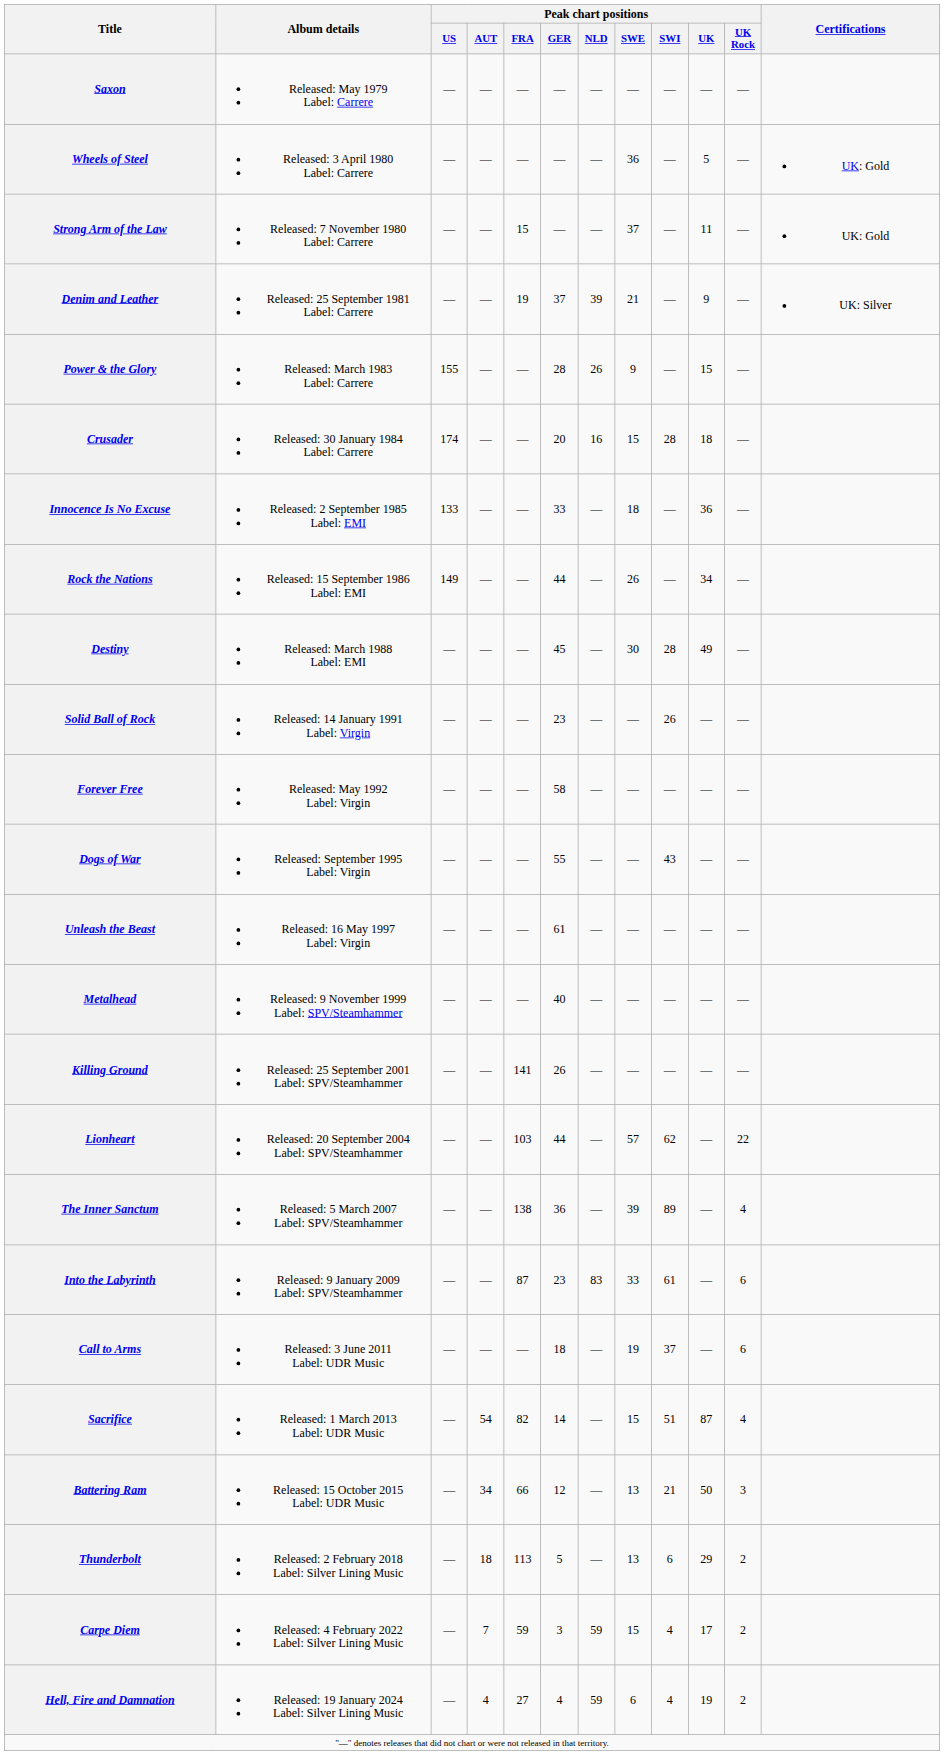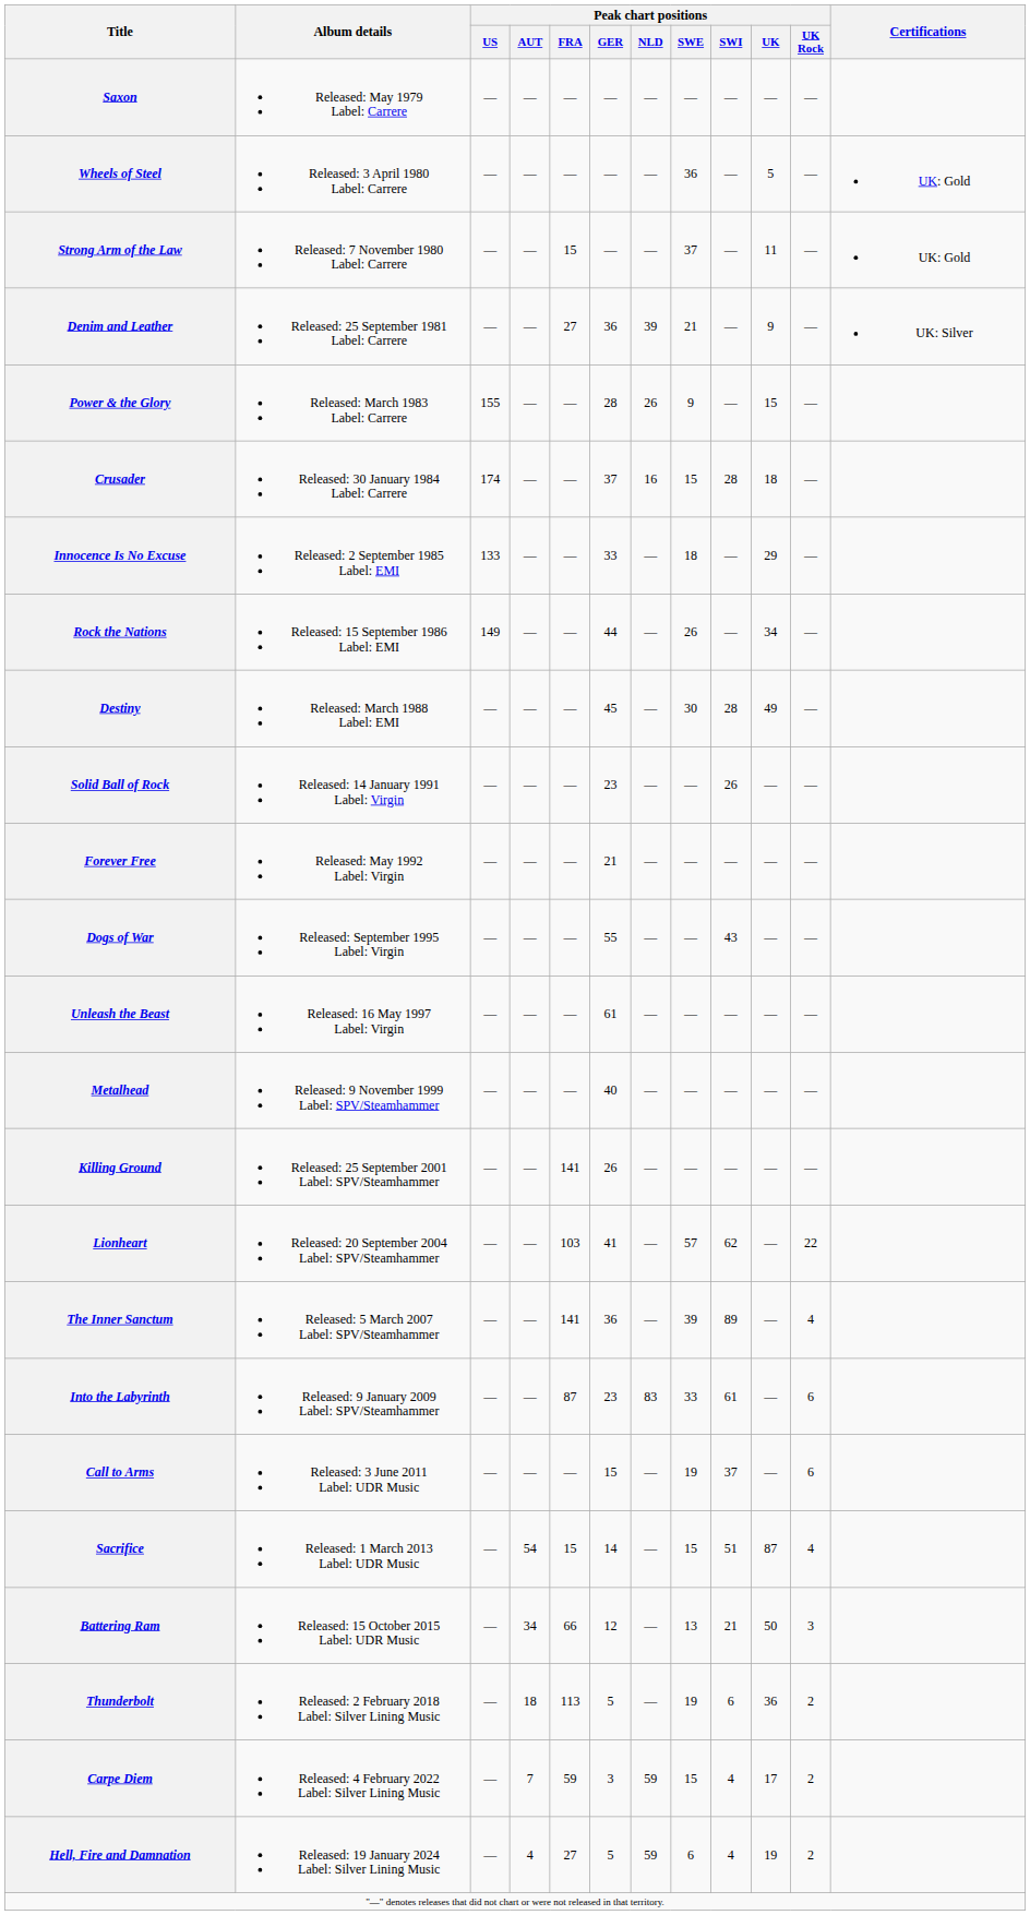 <table class="wikitable plainrowheaders" style="text-align:center;">
 <tr>
 <th scope="col" rowspan="2" style="width:18em;">Title</th>
 <th scope="col" rowspan="2" style="width:18em;">Album details</th>
 <th scope="col" colspan="9">Peak chart positions</th>
 <th rowspan="2" style="width:15em;"><a href='#'>Certifications</a></th>
 </tr>
 <tr>
 <th scope="col" style="width:3em;font-size:90%;"><a href='#'>US</a><br></th>
 <th scope="col" style="width:3em;font-size:90%;"><a href='#'>AUT</a><br></th>
 <th scope="col" style="width:3em;font-size:90%;"><a href='#'>FRA</a><br></th>
 <th scope="col" style="width:3em;font-size:90%;"><a href='#'>GER</a><br></th>
 <th scope="col" style="width:3em;font-size:90%;"><a href='#'>NLD</a><br></th>
 <th scope="col" style="width:3em;font-size:90%;"><a href='#'>SWE</a><br></th>
 <th scope="col" style="width:3em;font-size:90%;"><a href='#'>SWI</a><br></th>
 <th scope="col" style="width:3em;font-size:90%;"><a href='#'>UK</a><br></th>
 <th scope="col" style="width:3em;font-size:90%;"><a href='#'>UK Rock</a><br></th>
 </tr>
 <tr>
 <th scope="row"><em><a href='#'>Saxon</a></em></th>
 <td><br><ul><li>Released: May 1979</li><li>Label: <a href='#'>Carrere</a></li></ul></td>
 <td>—</td>
 <td>—</td>
 <td>—</td>
 <td>—</td>
 <td>—</td>
 <td>—</td>
 <td>—</td>
 <td>—</td>
 <td>—</td>
 <td></td>
 </tr>
 <tr>
 <th scope="row"><em><a href='#'>Wheels of Steel</a></em></th>
 <td><br><ul><li>Released: 3 April 1980</li><li>Label: Carrere</li></ul></td>
 <td>—</td>
 <td>—</td>
 <td>—</td>
 <td>—</td>
 <td>—</td>
 <td>36</td>
 <td>—</td>
 <td>5</td>
 <td>—</td>
 <td><br><ul><li><a href='#'>UK</a>: Gold</li></ul></td>
 </tr>
 <tr>
 <th scope="row"><em><a href='#'>Strong Arm of the Law</a></em></th>
 <td><br><ul><li>Released: 7 November 1980</li><li>Label: Carrere</li></ul></td>
 <td>—</td>
 <td>—</td>
 <td>15</td>
 <td>—</td>
 <td>—</td>
 <td>37</td>
 <td>—</td>
 <td>11</td>
 <td>—</td>
 <td><br><ul><li>UK: Gold</li></ul></td>
 </tr>
 <tr>
 <th scope="row"><em><a href='#'>Denim and Leather</a></em></th>
 <td><br><ul><li>Released: 25 September 1981</li><li>Label: Carrere</li></ul></td>
 <td>—</td>
 <td>—</td>
-<td>19</td>
-<td>37</td>
+<td>27</td>
+<td>36</td>
 <td>39</td>
 <td>21</td>
 <td>—</td>
 <td>9</td>
 <td>—</td>
 <td><br><ul><li>UK: Silver</li></ul></td>
 </tr>
 <tr>
 <th scope="row"><em><a href='#'>Power & the Glory</a></em></th>
 <td><br><ul><li>Released: March 1983</li><li>Label: Carrere</li></ul></td>
 <td>155</td>
 <td>—</td>
 <td>—</td>
 <td>28</td>
 <td>26</td>
 <td>9</td>
 <td>—</td>
 <td>15</td>
 <td>—</td>
 <td></td>
 </tr>
 <tr>
 <th scope="row"><em><a href='#'>Crusader</a></em></th>
 <td><br><ul><li>Released: 30 January 1984</li><li>Label: Carrere</li></ul></td>
 <td>174</td>
 <td>—</td>
 <td>—</td>
-<td>20</td>
+<td>37</td>
 <td>16</td>
 <td>15</td>
 <td>28</td>
 <td>18</td>
 <td>—</td>
 <td></td>
 </tr>
 <tr>
 <th scope="row"><em><a href='#'>Innocence Is No Excuse</a></em></th>
 <td><br><ul><li>Released: 2 September 1985</li><li>Label: <a href='#'>EMI</a></li></ul></td>
 <td>133</td>
 <td>—</td>
 <td>—</td>
 <td>33</td>
 <td>—</td>
 <td>18</td>
 <td>—</td>
-<td>36</td>
+<td>29</td>
 <td>—</td>
 <td></td>
 </tr>
 <tr>
 <th scope="row"><em><a href='#'>Rock the Nations</a></em></th>
 <td><br><ul><li>Released: 15 September 1986</li><li>Label: EMI</li></ul></td>
 <td>149</td>
 <td>—</td>
 <td>—</td>
 <td>44</td>
 <td>—</td>
 <td>26</td>
 <td>—</td>
 <td>34</td>
 <td>—</td>
 <td></td>
 </tr>
 <tr>
 <th scope="row"><em><a href='#'>Destiny</a></em></th>
 <td><br><ul><li>Released: March 1988</li><li>Label: EMI</li></ul></td>
 <td>—</td>
 <td>—</td>
 <td>—</td>
 <td>45</td>
 <td>—</td>
 <td>30</td>
 <td>28</td>
 <td>49</td>
 <td>—</td>
 <td></td>
 </tr>
 <tr>
 <th scope="row"><em><a href='#'>Solid Ball of Rock</a></em></th>
 <td><br><ul><li>Released: 14 January 1991</li><li>Label: <a href='#'>Virgin</a></li></ul></td>
 <td>—</td>
 <td>—</td>
 <td>—</td>
 <td>23</td>
 <td>—</td>
 <td>—</td>
 <td>26</td>
 <td>—</td>
 <td>—</td>
 <td></td>
 </tr>
 <tr>
 <th scope="row"><em><a href='#'>Forever Free</a></em></th>
 <td><br><ul><li>Released: May 1992</li><li>Label: Virgin</li></ul></td>
 <td>—</td>
 <td>—</td>
 <td>—</td>
-<td>58</td>
+<td>21</td>
 <td>—</td>
 <td>—</td>
 <td>—</td>
 <td>—</td>
 <td>—</td>
 <td></td>
 </tr>
 <tr>
 <th scope="row"><em><a href='#'>Dogs of War</a></em></th>
 <td><br><ul><li>Released: September 1995</li><li>Label: Virgin</li></ul></td>
 <td>—</td>
 <td>—</td>
 <td>—</td>
 <td>55</td>
 <td>—</td>
 <td>—</td>
 <td>43</td>
 <td>—</td>
 <td>—</td>
 <td></td>
 </tr>
 <tr>
 <th scope="row"><em><a href='#'>Unleash the Beast</a></em></th>
 <td><br><ul><li>Released: 16 May 1997</li><li>Label: Virgin</li></ul></td>
 <td>—</td>
 <td>—</td>
 <td>—</td>
 <td>61</td>
 <td>—</td>
 <td>—</td>
 <td>—</td>
 <td>—</td>
 <td>—</td>
 <td></td>
 </tr>
 <tr>
 <th scope="row"><em><a href='#'>Metalhead</a></em></th>
 <td><br><ul><li>Released: 9 November 1999</li><li>Label: <a href='#'>SPV/Steamhammer</a></li></ul></td>
 <td>—</td>
 <td>—</td>
 <td>—</td>
 <td>40</td>
 <td>—</td>
 <td>—</td>
 <td>—</td>
 <td>—</td>
 <td>—</td>
 <td></td>
 </tr>
 <tr>
 <th scope="row"><em><a href='#'>Killing Ground</a></em></th>
 <td><br><ul><li>Released: 25 September 2001</li><li>Label: SPV/Steamhammer</li></ul></td>
 <td>—</td>
 <td>—</td>
 <td>141</td>
 <td>26</td>
 <td>—</td>
 <td>—</td>
 <td>—</td>
 <td>—</td>
 <td>—</td>
 <td></td>
 </tr>
 <tr>
 <th scope="row"><em><a href='#'>Lionheart</a></em></th>
 <td><br><ul><li>Released: 20 September 2004</li><li>Label: SPV/Steamhammer</li></ul></td>
 <td>—</td>
 <td>—</td>
 <td>103</td>
-<td>44</td>
+<td>41</td>
 <td>—</td>
 <td>57</td>
 <td>62</td>
 <td>—</td>
 <td>22</td>
 <td></td>
 </tr>
 <tr>
 <th scope="row"><em><a href='#'>The Inner Sanctum</a></em></th>
 <td><br><ul><li>Released: 5 March 2007</li><li>Label: SPV/Steamhammer</li></ul></td>
 <td>—</td>
 <td>—</td>
-<td>138</td>
+<td>141</td>
 <td>36</td>
 <td>—</td>
 <td>39</td>
 <td>89</td>
 <td>—</td>
 <td>4</td>
 <td></td>
 </tr>
 <tr>
 <th scope="row"><em><a href='#'>Into the Labyrinth</a></em></th>
 <td><br><ul><li>Released: 9 January 2009</li><li>Label: SPV/Steamhammer</li></ul></td>
 <td>—</td>
 <td>—</td>
 <td>87</td>
 <td>23</td>
 <td>83</td>
 <td>33</td>
 <td>61</td>
 <td>—</td>
 <td>6</td>
 <td></td>
 </tr>
 <tr>
 <th scope="row"><em><a href='#'>Call to Arms</a></em></th>
 <td><br><ul><li>Released: 3 June 2011</li><li>Label: UDR Music</li></ul></td>
 <td>—</td>
 <td>—</td>
 <td>—</td>
-<td>18</td>
+<td>15</td>
 <td>—</td>
 <td>19</td>
 <td>37</td>
 <td>—</td>
 <td>6</td>
 <td></td>
 </tr>
 <tr>
 <th scope="row"><em><a href='#'>Sacrifice</a></em></th>
 <td><br><ul><li>Released: 1 March 2013</li><li>Label: UDR Music</li></ul></td>
 <td>—</td>
 <td>54</td>
-<td>82</td>
+<td>15</td>
 <td>14</td>
 <td>—</td>
 <td>15</td>
 <td>51</td>
 <td>87</td>
 <td>4</td>
 <td></td>
 </tr>
 <tr>
 <th scope="row"><em><a href='#'>Battering Ram</a></em></th>
 <td><br><ul><li>Released: 15 October 2015</li><li>Label: UDR Music</li></ul></td>
 <td>—</td>
 <td>34</td>
 <td>66</td>
 <td>12</td>
 <td>—</td>
 <td>13</td>
 <td>21</td>
 <td>50</td>
 <td>3</td>
 <td></td>
 </tr>
 <tr>
 <th scope="row"><em><a href='#'>Thunderbolt</a></em></th>
 <td><br><ul><li>Released: 2 February 2018</li><li>Label: Silver Lining Music</li></ul></td>
 <td>—</td>
 <td>18</td>
 <td>113</td>
 <td>5</td>
 <td>—</td>
-<td>13</td>
+<td>19</td>
 <td>6</td>
-<td>29</td>
+<td>36</td>
 <td>2</td>
 <td></td>
 </tr>
 <tr>
 <th scope="row"><em><a href='#'>Carpe Diem</a></em></th>
 <td><br><ul><li>Released: 4 February 2022</li><li>Label: Silver Lining Music</li></ul></td>
 <td>—</td>
 <td>7</td>
 <td>59</td>
 <td>3</td>
 <td>59</td>
 <td>15</td>
 <td>4</td>
 <td>17</td>
 <td>2</td>
 <td></td>
 </tr>
 <tr>
 <th scope="row"><em><a href='#'>Hell, Fire and Damnation</a></em></th>
 <td><br><ul><li>Released: 19 January 2024</li><li>Label: Silver Lining Music</li></ul></td>
 <td>—</td>
 <td>4</td>
 <td>27</td>
-<td>4</td>
+<td>5</td>
 <td>59</td>
 <td>6</td>
 <td>4</td>
 <td>19</td>
 <td>2</td>
 <td></td>
 </tr>
 <tr>
 <td colspan="16" style="text-align:center; font-size:9pt;">"—" denotes releases that did not chart or were not released in that territory.</td>
 </tr>
 </table>
